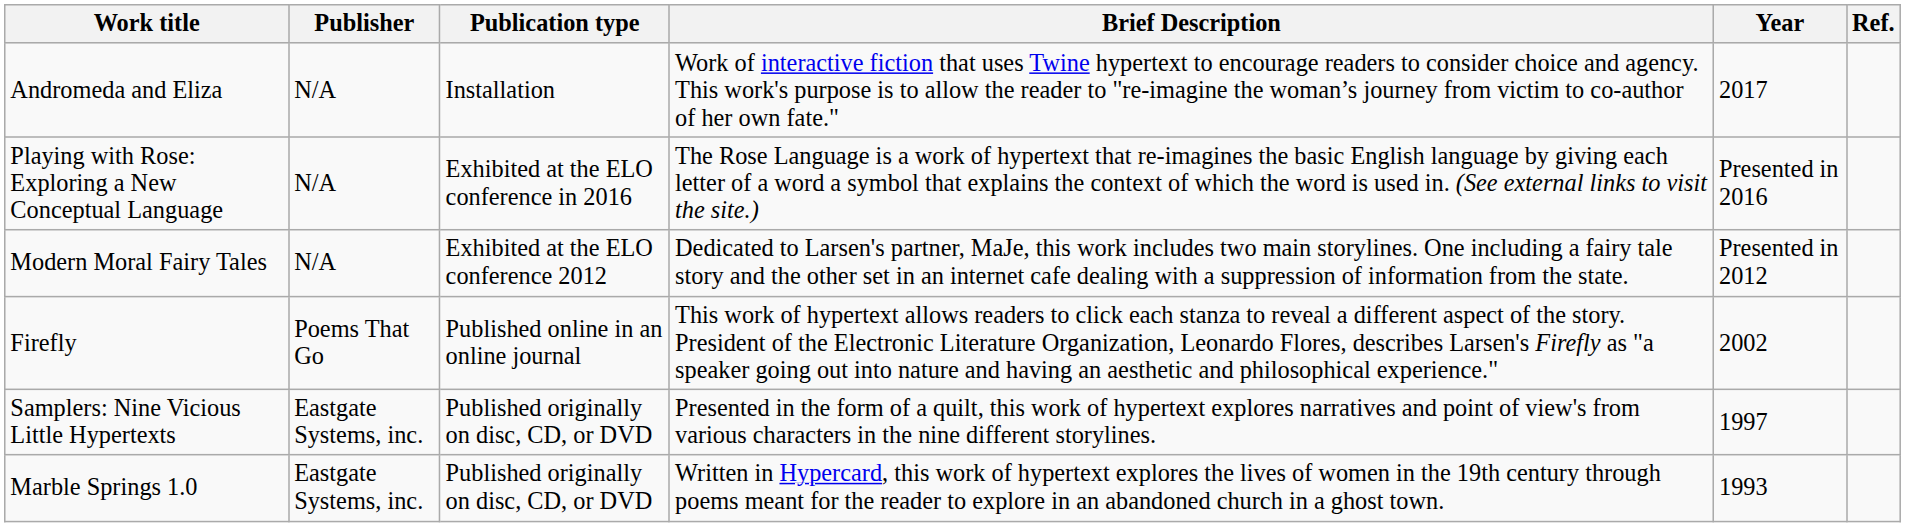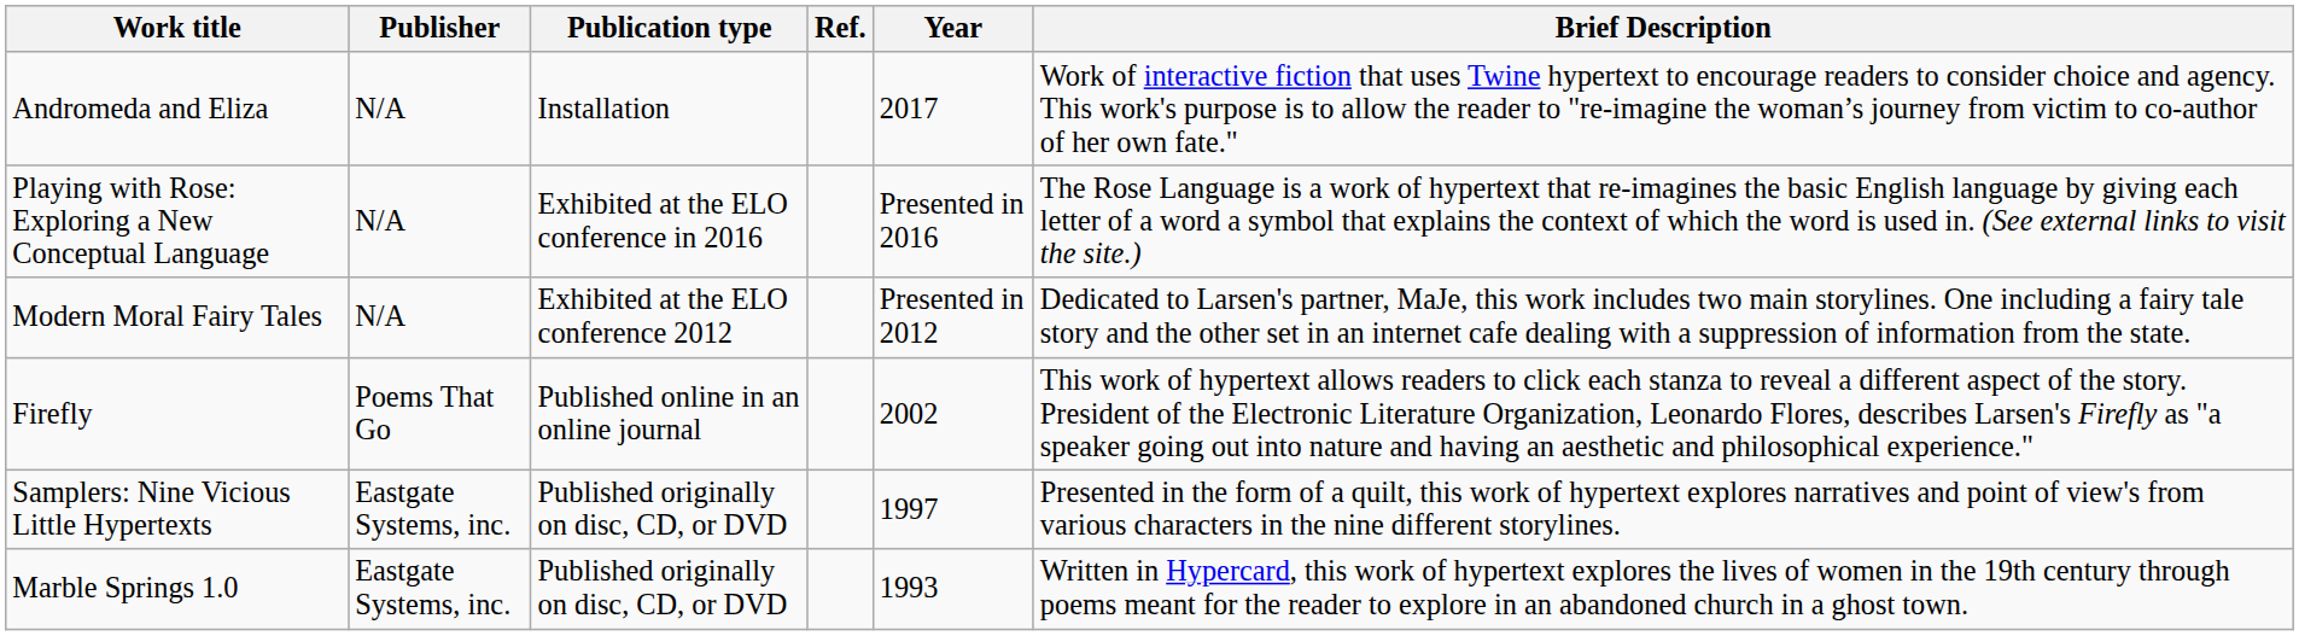 <table class="wikitable">
 <tr>
 <th>Work title</th>
 <th>Publisher</th>
 <th>Publication type</th>
+<th>Ref.</th>
+<th>Year</th>
 <th>Brief Description</th>
-<th>Year</th>
-<th>Ref.</th>
 </tr>
 <tr>
 <td>Andromeda and Eliza</td>
 <td>N/A</td>
 <td>Installation</td>
+<td></td>
+<td>2017</td>
 <td>Work of <a href='#'>interactive fiction</a> that uses <a href='#'>Twine</a> hypertext to encourage readers to consider choice and agency. This work's purpose is to allow the reader to "re-imagine the woman’s journey from victim to co-author of her own fate."</td>
-<td>2017</td>
-<td></td>
 </tr>
 <tr>
 <td>Playing with Rose: Exploring a New Conceptual Language</td>
 <td>N/A</td>
 <td>Exhibited at the ELO conference in 2016</td>
+<td></td>
+<td>Presented in 2016</td>
 <td>The Rose Language is a work of hypertext that re-imagines the basic English language by giving each letter of a word a symbol that explains the context of which the word is used in. <em>(See external links to visit the site.)</em></td>
-<td>Presented in 2016</td>
-<td></td>
 </tr>
 <tr>
 <td>Modern Moral Fairy Tales</td>
 <td>N/A</td>
 <td>Exhibited at the ELO conference 2012</td>
+<td></td>
+<td>Presented in 2012</td>
 <td>Dedicated to Larsen's partner, MaJe, this work includes two main storylines. One including a fairy tale story and the other set in an internet cafe dealing with a suppression of information from the state.</td>
-<td>Presented in 2012</td>
-<td></td>
 </tr>
 <tr>
 <td>Firefly</td>
 <td>Poems That Go</td>
 <td>Published online in an online journal</td>
+<td></td>
+<td>2002</td>
 <td>This work of hypertext allows readers to click each stanza to reveal a different aspect of the story. President of the Electronic Literature Organization, Leonardo Flores, describes Larsen's <em>Firefly</em> as "a speaker going out into nature and having an aesthetic and philosophical experience."</td>
-<td>2002</td>
-<td></td>
 </tr>
 <tr>
 <td>Samplers: Nine Vicious Little Hypertexts</td>
 <td>Eastgate Systems, inc.</td>
 <td>Published originally on disc, CD, or DVD</td>
+<td></td>
+<td>1997</td>
 <td>Presented in the form of a quilt, this work of hypertext explores narratives and point of view's from various characters in the nine different storylines.</td>
-<td>1997</td>
-<td></td>
 </tr>
 <tr>
 <td>Marble Springs 1.0</td>
 <td>Eastgate Systems, inc.</td>
 <td>Published originally on disc, CD, or DVD</td>
+<td></td>
+<td>1993</td>
 <td>Written in <a href='#'>Hypercard</a>, this work of hypertext explores the lives of women in the 19th century through poems meant for the reader to explore in an abandoned church in a ghost town.</td>
-<td>1993</td>
-<td></td>
 </tr>
 </table>
